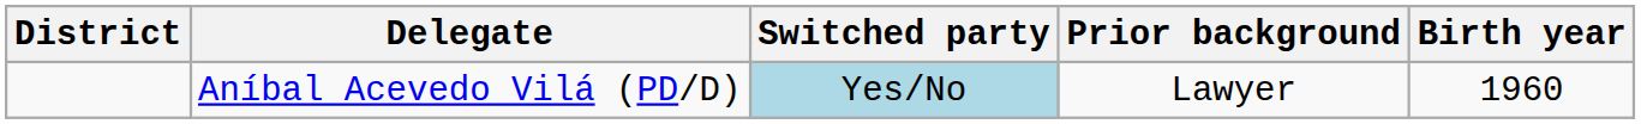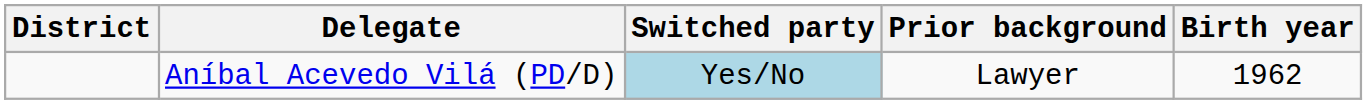 <table class="sortable wikitable" style="text-align:center">
 <tr>
 <th>District</th>
 <th>Delegate</th>
 <th>Switched party</th>
 <th>Prior background</th>
 <th>Birth year</th>
 </tr>
 <tr>
 <td></td>
 <td><a href='#'>Aníbal Acevedo Vilá</a> (<a href='#'>PD</a>/D)</td>
 <td style="background: lightblue;">Yes/No</td>
 <td>Lawyer</td>
-<td>1960</td>
+<td>1962</td>
 </tr>
 </table>
